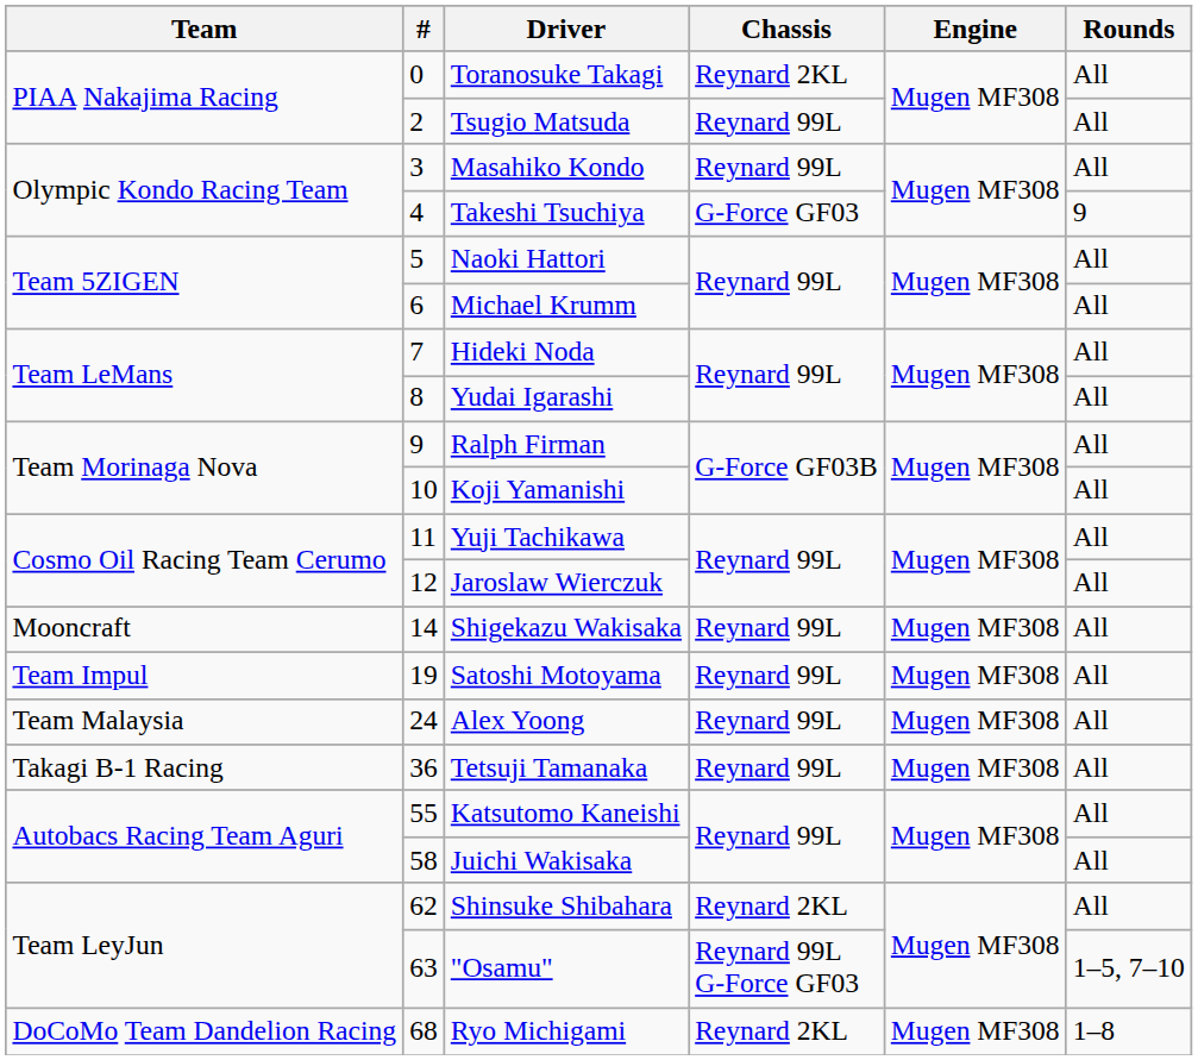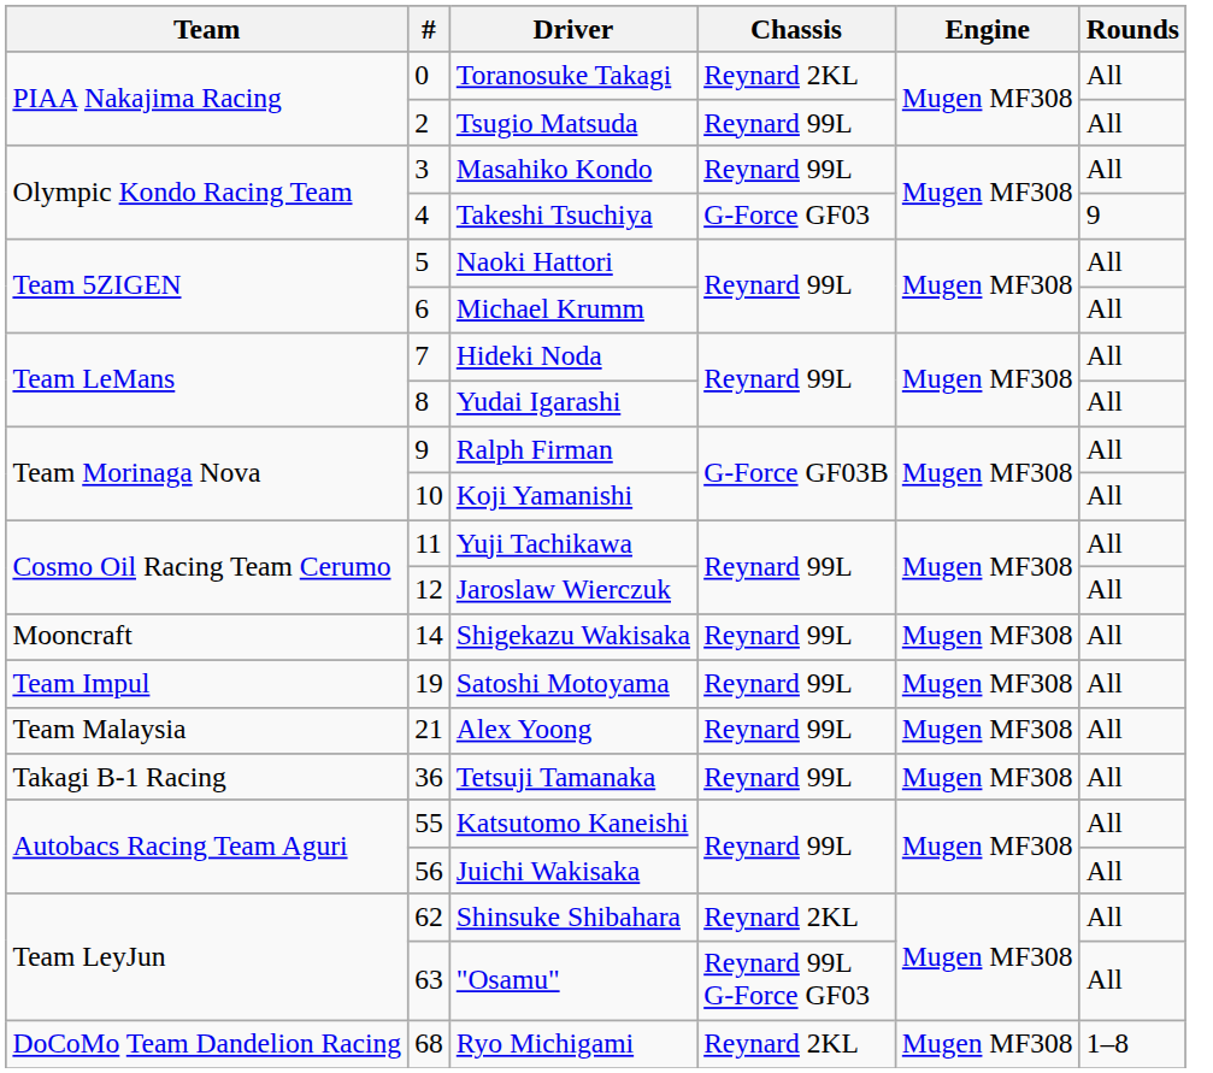 <table class="wikitable" style="font-size:85%">
 <tr>
 <th>Team</th>
 <th>#</th>
 <th>Driver</th>
 <th>Chassis</th>
 <th>Engine</th>
 <th>Rounds</th>
 </tr>
 <tr>
 <td rowspan="2"><a href='#'> PIAA</a> <a href='#'>Nakajima Racing</a></td>
 <td>0</td>
 <td> <a href='#'>Toranosuke Takagi</a></td>
 <td><a href='#'>Reynard</a> 2KL</td>
 <td rowspan="2"><a href='#'>Mugen</a> MF308</td>
 <td>All</td>
 </tr>
 <tr>
 <td>2</td>
 <td> <a href='#'>Tsugio Matsuda</a></td>
 <td><a href='#'>Reynard</a> 99L</td>
 <td>All</td>
 </tr>
 <tr>
 <td rowspan="2">Olympic <a href='#'>Kondo Racing Team</a></td>
 <td>3</td>
 <td> <a href='#'>Masahiko Kondo</a></td>
 <td><a href='#'>Reynard</a> 99L</td>
 <td rowspan="2"><a href='#'>Mugen</a> MF308</td>
 <td>All</td>
 </tr>
 <tr>
 <td>4</td>
 <td> <a href='#'>Takeshi Tsuchiya</a></td>
 <td><a href='#'>G-Force</a> GF03</td>
 <td>9</td>
 </tr>
 <tr>
 <td rowspan="2"><a href='#'>Team 5ZIGEN</a></td>
 <td>5</td>
 <td> <a href='#'>Naoki Hattori</a></td>
 <td rowspan="2"><a href='#'>Reynard</a> 99L</td>
 <td rowspan="2"><a href='#'>Mugen</a> MF308</td>
 <td>All</td>
 </tr>
 <tr>
 <td>6</td>
 <td> <a href='#'>Michael Krumm</a></td>
 <td>All</td>
 </tr>
 <tr>
 <td rowspan="2"><a href='#'>Team LeMans</a></td>
 <td>7</td>
 <td> <a href='#'>Hideki Noda</a></td>
 <td rowspan="2"><a href='#'>Reynard</a> 99L</td>
 <td rowspan="2"><a href='#'>Mugen</a> MF308</td>
 <td>All</td>
 </tr>
 <tr>
 <td>8</td>
 <td> <a href='#'>Yudai Igarashi</a></td>
 <td>All</td>
 </tr>
 <tr>
 <td rowspan="2">Team <a href='#'>Morinaga</a> Nova</td>
 <td>9</td>
 <td> <a href='#'>Ralph Firman</a></td>
 <td rowspan="2"><a href='#'>G-Force</a> GF03B</td>
 <td rowspan="2"><a href='#'>Mugen</a> MF308</td>
 <td>All</td>
 </tr>
 <tr>
 <td>10</td>
 <td> <a href='#'>Koji Yamanishi</a></td>
 <td>All</td>
 </tr>
 <tr>
 <td rowspan="2"><a href='#'>Cosmo Oil</a> Racing Team <a href='#'>Cerumo</a></td>
 <td>11</td>
 <td> <a href='#'>Yuji Tachikawa</a></td>
 <td rowspan="2"><a href='#'>Reynard</a> 99L</td>
 <td rowspan="2"><a href='#'>Mugen</a> MF308</td>
 <td>All</td>
 </tr>
 <tr>
 <td>12</td>
 <td> <a href='#'>Jaroslaw Wierczuk</a></td>
 <td>All</td>
 </tr>
 <tr>
 <td>Mooncraft</td>
 <td>14</td>
 <td> <a href='#'>Shigekazu Wakisaka</a></td>
 <td><a href='#'>Reynard</a> 99L</td>
 <td><a href='#'>Mugen</a> MF308</td>
 <td>All</td>
 </tr>
 <tr>
 <td><a href='#'>Team Impul</a></td>
 <td>19</td>
 <td> <a href='#'>Satoshi Motoyama</a></td>
 <td><a href='#'>Reynard</a> 99L</td>
 <td><a href='#'>Mugen</a> MF308</td>
 <td>All</td>
 </tr>
 <tr>
 <td>Team Malaysia</td>
-<td>24</td>
+<td>21</td>
 <td> <a href='#'>Alex Yoong</a></td>
 <td><a href='#'>Reynard</a> 99L</td>
 <td><a href='#'>Mugen</a> MF308</td>
 <td>All</td>
 </tr>
 <tr>
 <td>Takagi B-1 Racing</td>
 <td>36</td>
 <td> <a href='#'>Tetsuji Tamanaka</a></td>
 <td><a href='#'>Reynard</a> 99L</td>
 <td><a href='#'>Mugen</a> MF308</td>
 <td>All</td>
 </tr>
 <tr>
 <td rowspan="2"><a href='#'>Autobacs Racing Team Aguri</a></td>
 <td>55</td>
 <td> <a href='#'>Katsutomo Kaneishi</a></td>
 <td rowspan="2"><a href='#'>Reynard</a> 99L</td>
 <td rowspan="2"><a href='#'>Mugen</a> MF308</td>
 <td>All</td>
 </tr>
 <tr>
-<td>58</td>
+<td>56</td>
 <td> <a href='#'>Juichi Wakisaka</a></td>
 <td>All</td>
 </tr>
 <tr>
 <td rowspan="2">Team LeyJun</td>
 <td>62</td>
 <td> <a href='#'>Shinsuke Shibahara</a></td>
 <td><a href='#'>Reynard</a> 2KL</td>
 <td rowspan="2"><a href='#'>Mugen</a> MF308</td>
 <td>All</td>
 </tr>
 <tr>
 <td>63</td>
 <td> <a href='#'>"Osamu"</a></td>
 <td><a href='#'>Reynard</a> 99L<br><a href='#'>G-Force</a> GF03</td>
-<td>1–5, 7–10</td>
+<td>All</td>
 </tr>
 <tr>
 <td><a href='#'>DoCoMo</a> <a href='#'>Team Dandelion Racing</a></td>
 <td>68</td>
 <td> <a href='#'>Ryo Michigami</a></td>
 <td><a href='#'>Reynard</a> 2KL</td>
 <td><a href='#'>Mugen</a> MF308</td>
 <td>1–8</td>
 </tr>
 </table>
